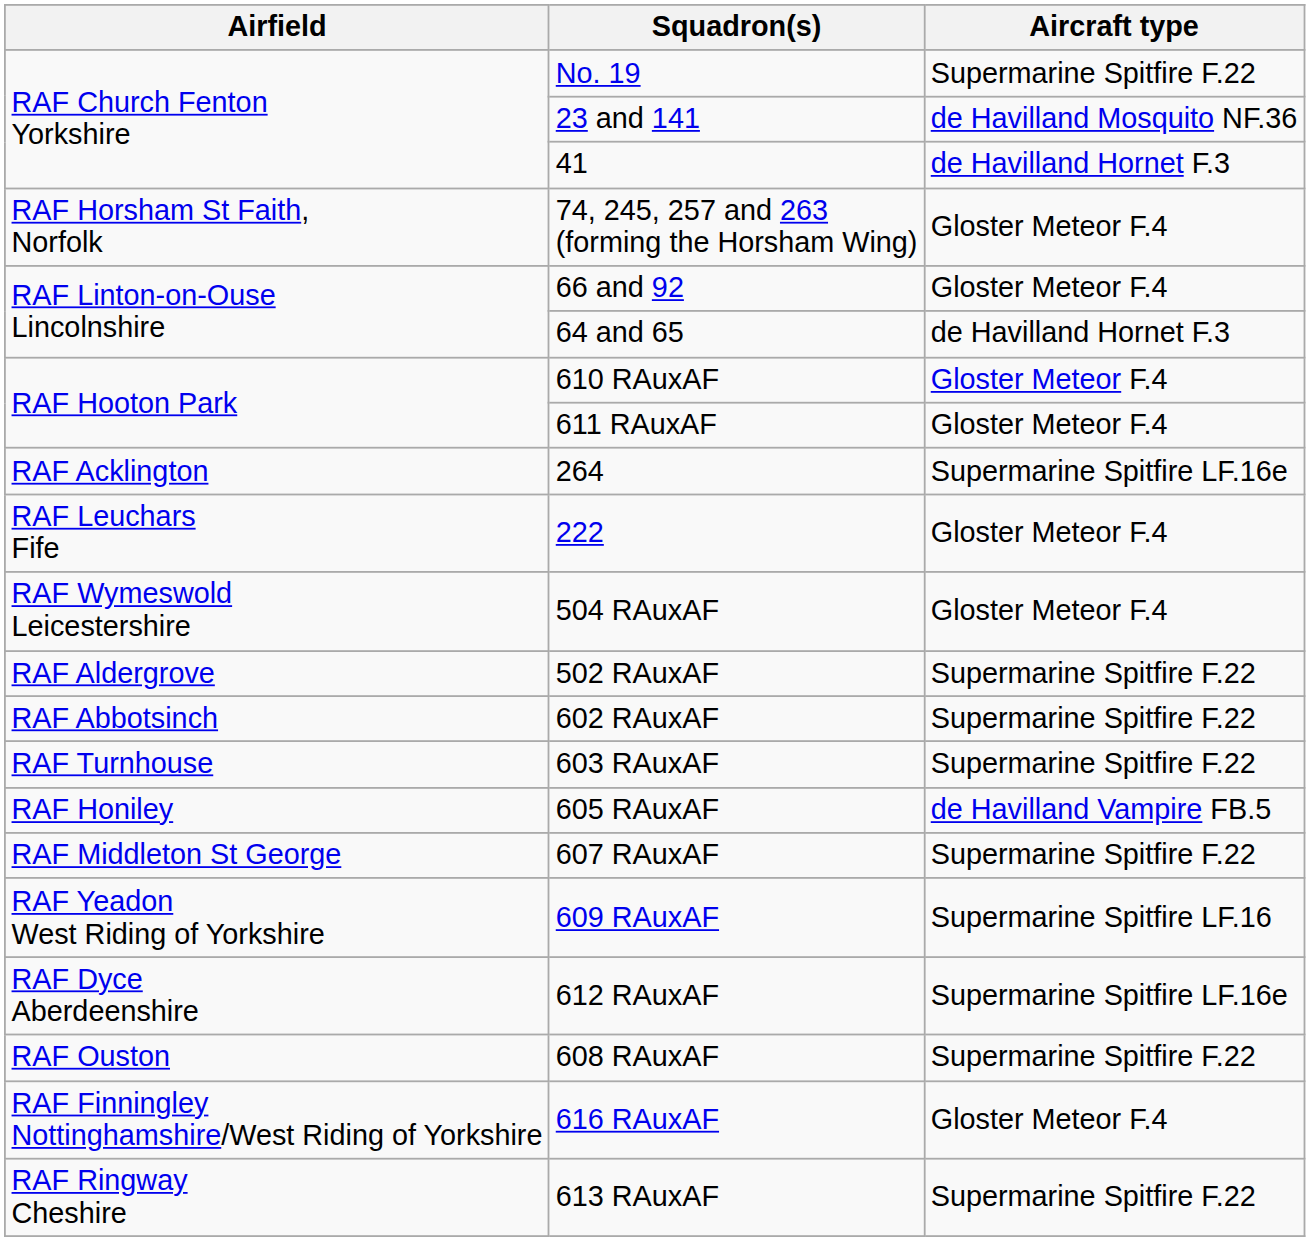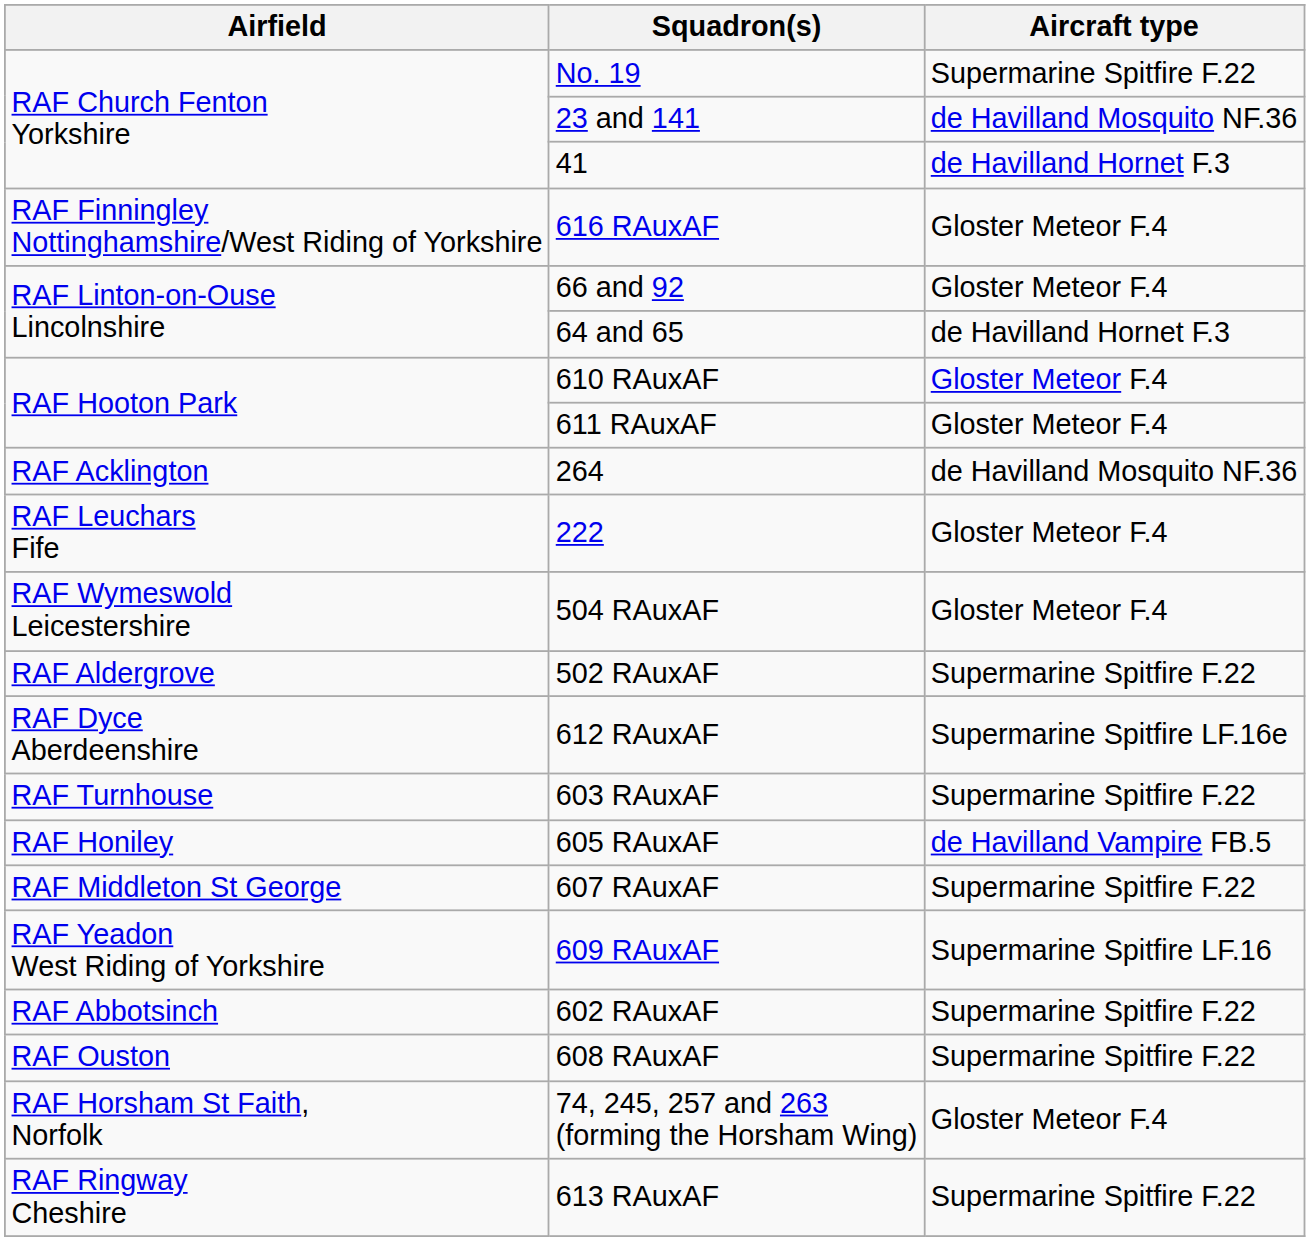 <table class="wikitable">
 <tr>
 <th>Airfield</th>
 <th>Squadron(s)</th>
 <th>Aircraft type</th>
 </tr>
 <tr>
 <td rowspan="3"><a href='#'>RAF Church Fenton</a><br>Yorkshire</td>
 <td><a href='#'>No. 19</a></td>
 <td>Supermarine Spitfire F.22</td>
 </tr>
 <tr>
 <td><a href='#'>23</a> and <a href='#'>141</a></td>
 <td><a href='#'>de Havilland Mosquito</a> NF.36</td>
 </tr>
 <tr>
 <td>41</td>
 <td><a href='#'>de Havilland Hornet</a> F.3</td>
 </tr>
 <tr>
-<td><a href='#'>RAF Horsham St Faith</a>,<br>Norfolk</td>
-<td>74, 245, 257 and <a href='#'>263</a><br>(forming the Horsham Wing)</td>
+<td><a href='#'>RAF Finningley</a><br><a href='#'>Nottinghamshire</a>/West Riding of Yorkshire</td>
+<td><a href='#'>616 RAuxAF</a></td>
 <td>Gloster Meteor F.4</td>
 </tr>
 <tr>
 <td rowspan="2"><a href='#'>RAF Linton-on-Ouse</a><br>Lincolnshire</td>
 <td>66 and <a href='#'>92</a></td>
 <td>Gloster Meteor F.4</td>
 </tr>
 <tr>
 <td>64 and 65</td>
 <td>de Havilland Hornet F.3</td>
 </tr>
 <tr>
 <td rowspan="2"><a href='#'>RAF Hooton Park</a></td>
 <td>610 RAuxAF</td>
 <td><a href='#'>Gloster Meteor</a> F.4</td>
 </tr>
 <tr>
 <td>611 RAuxAF</td>
 <td>Gloster Meteor F.4</td>
 </tr>
 <tr>
 <td><a href='#'>RAF Acklington</a></td>
 <td>264</td>
-<td>Supermarine Spitfire LF.16e</td>
+<td>de Havilland Mosquito NF.36</td>
 </tr>
 <tr>
 <td><a href='#'>RAF Leuchars</a><br>Fife</td>
 <td><a href='#'>222</a></td>
 <td>Gloster Meteor F.4</td>
 </tr>
 <tr>
 <td><a href='#'>RAF Wymeswold</a><br>Leicestershire</td>
 <td>504 RAuxAF</td>
 <td>Gloster Meteor F.4</td>
 </tr>
 <tr>
 <td><a href='#'>RAF Aldergrove</a></td>
 <td>502 RAuxAF</td>
 <td>Supermarine Spitfire F.22</td>
 </tr>
 <tr>
-<td><a href='#'>RAF Abbotsinch</a></td>
-<td>602 RAuxAF</td>
-<td>Supermarine Spitfire F.22</td>
+<td><a href='#'>RAF Dyce</a><br>Aberdeenshire</td>
+<td>612 RAuxAF</td>
+<td>Supermarine Spitfire LF.16e</td>
 </tr>
 <tr>
 <td><a href='#'>RAF Turnhouse</a></td>
 <td>603 RAuxAF</td>
 <td>Supermarine Spitfire F.22</td>
 </tr>
 <tr>
 <td><a href='#'>RAF Honiley</a></td>
 <td>605 RAuxAF</td>
 <td><a href='#'>de Havilland Vampire</a> FB.5</td>
 </tr>
 <tr>
 <td><a href='#'>RAF Middleton St George</a></td>
 <td>607 RAuxAF</td>
 <td>Supermarine Spitfire F.22</td>
 </tr>
 <tr>
 <td><a href='#'>RAF Yeadon</a><br>West Riding of Yorkshire</td>
 <td><a href='#'>609 RAuxAF</a></td>
 <td>Supermarine Spitfire LF.16</td>
 </tr>
 <tr>
-<td><a href='#'>RAF Dyce</a><br>Aberdeenshire</td>
-<td>612 RAuxAF</td>
-<td>Supermarine Spitfire LF.16e</td>
+<td><a href='#'>RAF Abbotsinch</a></td>
+<td>602 RAuxAF</td>
+<td>Supermarine Spitfire F.22</td>
 </tr>
 <tr>
 <td><a href='#'>RAF Ouston</a></td>
 <td>608 RAuxAF</td>
 <td>Supermarine Spitfire F.22</td>
 </tr>
 <tr>
-<td><a href='#'>RAF Finningley</a><br><a href='#'>Nottinghamshire</a>/West Riding of Yorkshire</td>
-<td><a href='#'>616 RAuxAF</a></td>
+<td><a href='#'>RAF Horsham St Faith</a>,<br>Norfolk</td>
+<td>74, 245, 257 and <a href='#'>263</a><br>(forming the Horsham Wing)</td>
 <td>Gloster Meteor F.4</td>
 </tr>
 <tr>
 <td><a href='#'>RAF Ringway</a><br>Cheshire</td>
 <td>613 RAuxAF</td>
 <td>Supermarine Spitfire F.22</td>
 </tr>
 </table>
